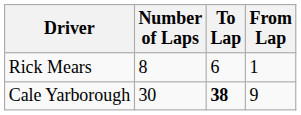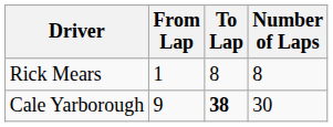 <table class="wikitable">
 <tr>
 <th>Driver</th>
+<th>From<br>Lap</th>
+<th>To<br>Lap</th>
 <th>Number<br>of Laps</th>
-<th>To<br>Lap</th>
-<th>From<br>Lap</th>
 </tr>
 <tr>
 <td>Rick Mears</td>
+<td>1</td>
 <td>8</td>
-<td>6</td>
-<td>1</td>
+<td>8</td>
 </tr>
 <tr>
 <td>Cale Yarborough</td>
+<td>9</td>
+<td><strong>38</strong></td>
 <td>30</td>
-<td><strong>38</strong></td>
-<td>9</td>
 </tr>
 </table>
